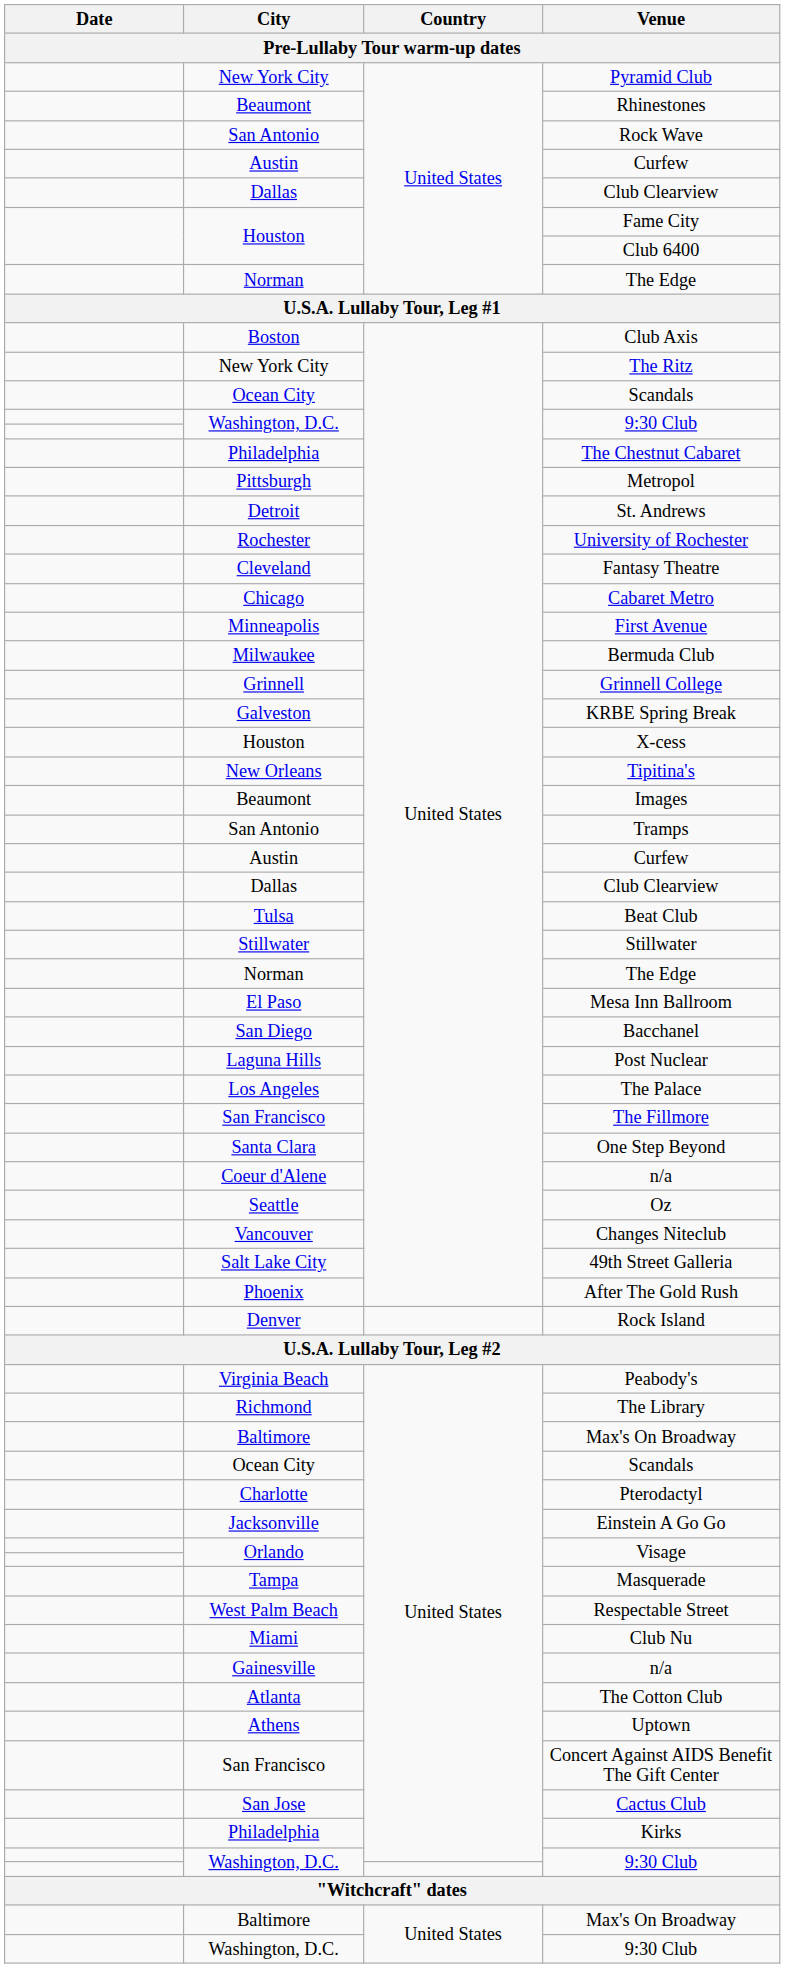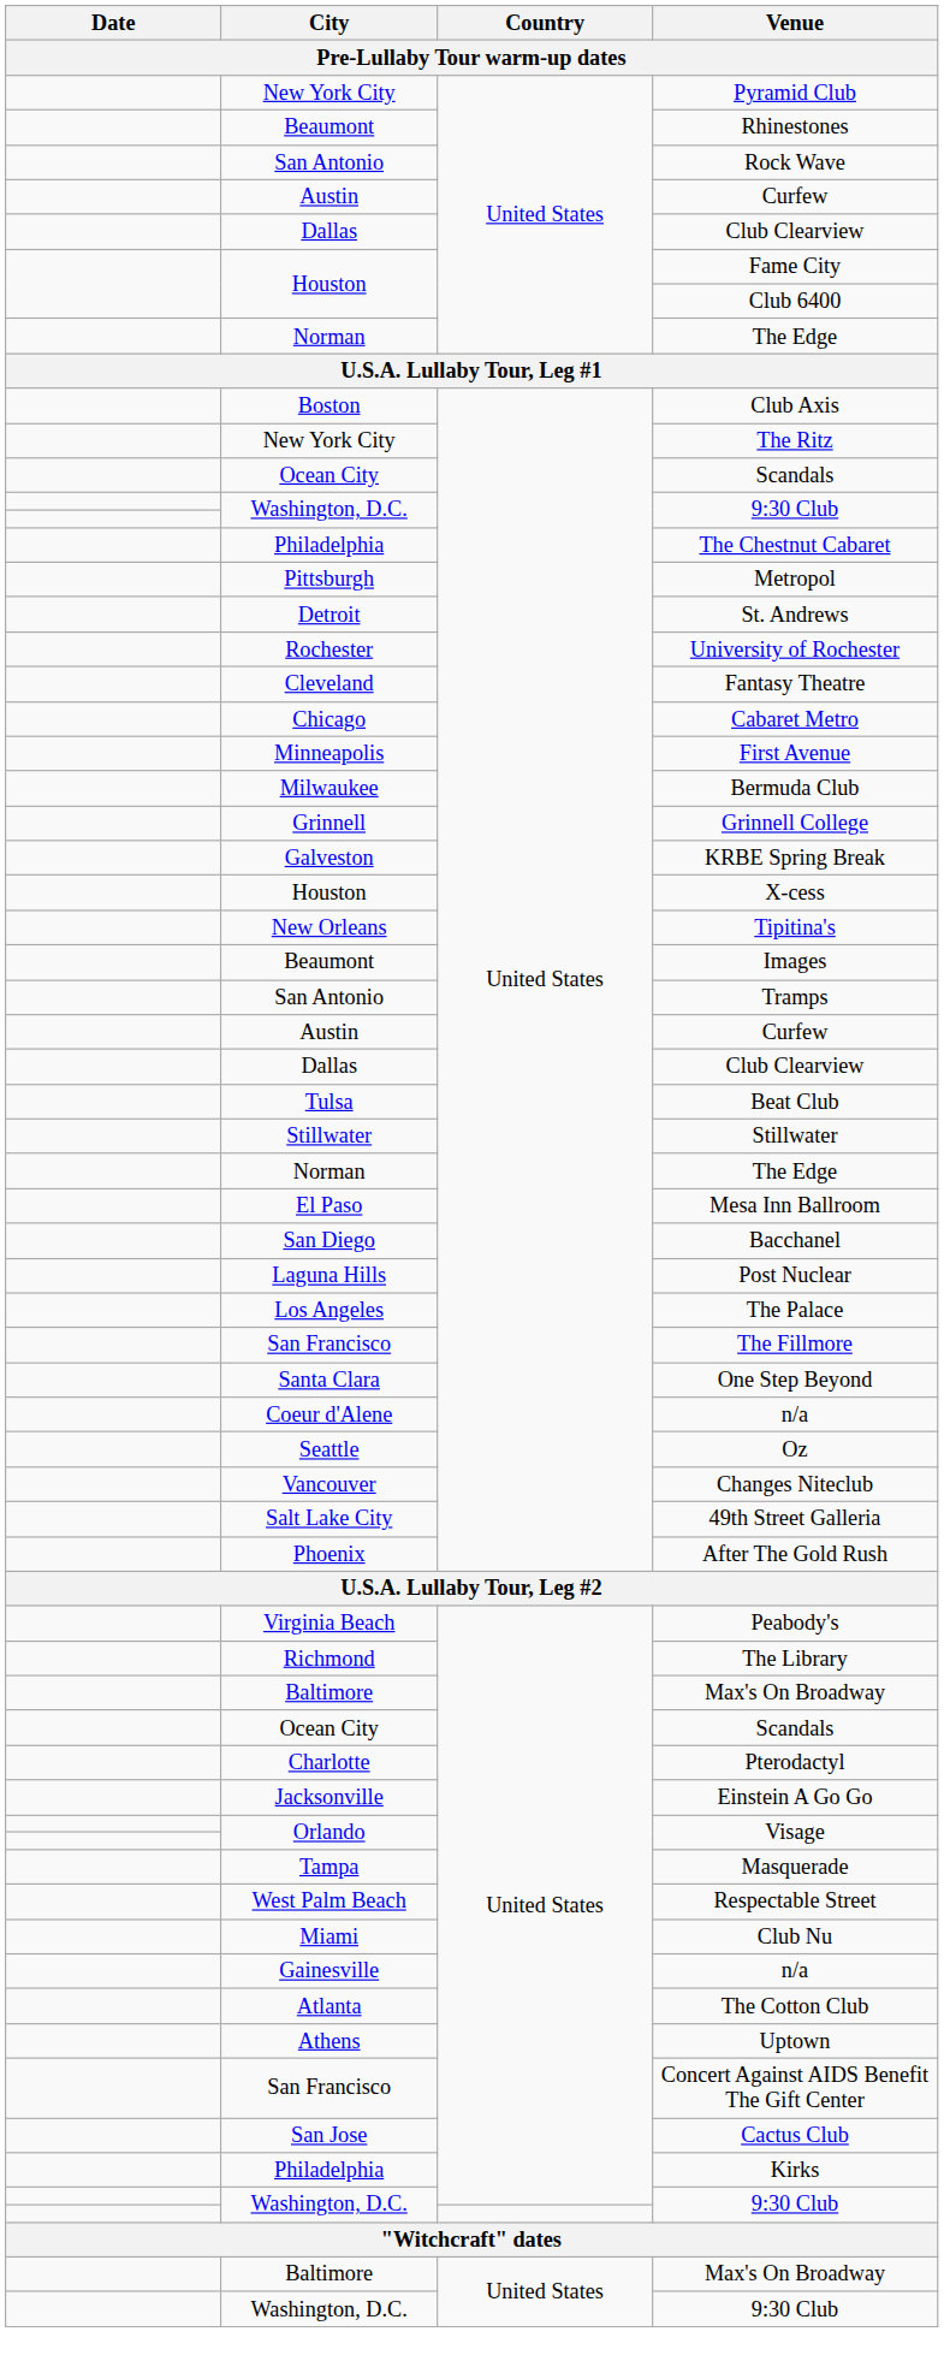 <table class="wikitable" style="text-align:center">
 <tr>
 <th style="width:150px;">Date</th>
 <th style="width:150px;">City</th>
 <th style="width:150px;">Country</th>
 <th style="width:200px;">Venue</th>
 </tr>
 <tr bgcolor="#DDDDDD">
 <th colspan="4"><strong>Pre-Lullaby Tour warm-up dates</strong></th>
 </tr>
 <tr>
 <td></td>
 <td><a href='#'>New York City</a></td>
 <td rowspan="8"><a href='#'>United States</a></td>
 <td><a href='#'>Pyramid Club</a></td>
 </tr>
 <tr>
 <td></td>
 <td><a href='#'>Beaumont</a></td>
 <td>Rhinestones</td>
 </tr>
 <tr>
 <td></td>
 <td><a href='#'>San Antonio</a></td>
 <td>Rock Wave</td>
 </tr>
 <tr>
 <td></td>
 <td><a href='#'>Austin</a></td>
 <td>Curfew</td>
 </tr>
 <tr>
 <td></td>
 <td><a href='#'>Dallas</a></td>
 <td>Club Clearview</td>
 </tr>
 <tr>
 <td rowspan="2"></td>
 <td rowspan="2"><a href='#'>Houston</a></td>
 <td>Fame City</td>
 </tr>
 <tr>
 <td>Club 6400</td>
 </tr>
 <tr>
 <td></td>
 <td><a href='#'>Norman</a></td>
 <td>The Edge</td>
 </tr>
 <tr>
 <th colspan="4"><strong>U.S.A. Lullaby Tour, Leg #1</strong></th>
 </tr>
 <tr>
 <td></td>
 <td><a href='#'>Boston</a></td>
 <td rowspan="35">United States</td>
 <td>Club Axis</td>
 </tr>
 <tr>
 <td></td>
 <td>New York City</td>
 <td><a href='#'>The Ritz</a></td>
 </tr>
 <tr>
 <td></td>
 <td><a href='#'>Ocean City</a></td>
 <td>Scandals</td>
 </tr>
 <tr>
 <td></td>
 <td rowspan="2"><a href='#'>Washington, D.C.</a></td>
 <td rowspan="2"><a href='#'>9:30 Club</a></td>
 </tr>
 <tr>
 <td></td>
 </tr>
 <tr>
 <td></td>
 <td><a href='#'>Philadelphia</a></td>
 <td><a href='#'>The Chestnut Cabaret</a></td>
 </tr>
 <tr>
 <td></td>
 <td><a href='#'>Pittsburgh</a></td>
 <td>Metropol</td>
 </tr>
 <tr>
 <td></td>
 <td><a href='#'>Detroit</a></td>
 <td>St. Andrews</td>
 </tr>
 <tr>
 <td></td>
 <td><a href='#'>Rochester</a></td>
 <td><a href='#'>University of Rochester</a></td>
 </tr>
 <tr>
 <td></td>
 <td><a href='#'>Cleveland</a></td>
 <td>Fantasy Theatre</td>
 </tr>
 <tr>
 <td></td>
 <td><a href='#'>Chicago</a></td>
 <td><a href='#'>Cabaret Metro</a></td>
 </tr>
 <tr>
 <td></td>
 <td><a href='#'>Minneapolis</a></td>
 <td><a href='#'>First Avenue</a></td>
 </tr>
 <tr>
 <td></td>
 <td><a href='#'>Milwaukee</a></td>
 <td>Bermuda Club</td>
 </tr>
 <tr>
 <td></td>
 <td><a href='#'>Grinnell</a></td>
 <td><a href='#'>Grinnell College</a></td>
 </tr>
 <tr>
 <td></td>
 <td><a href='#'>Galveston</a></td>
 <td>KRBE Spring Break</td>
 </tr>
 <tr>
 <td></td>
 <td>Houston</td>
 <td>X-cess</td>
 </tr>
 <tr>
 <td></td>
 <td><a href='#'>New Orleans</a></td>
 <td><a href='#'>Tipitina's</a></td>
 </tr>
 <tr>
 <td></td>
 <td>Beaumont</td>
 <td>Images</td>
 </tr>
 <tr>
 <td></td>
 <td>San Antonio</td>
 <td>Tramps</td>
 </tr>
 <tr>
 <td></td>
 <td>Austin</td>
 <td>Curfew</td>
 </tr>
 <tr>
 <td></td>
 <td>Dallas</td>
 <td>Club Clearview</td>
 </tr>
 <tr>
 <td></td>
 <td><a href='#'>Tulsa</a></td>
 <td>Beat Club</td>
 </tr>
 <tr>
 <td></td>
 <td><a href='#'>Stillwater</a></td>
 <td>Stillwater</td>
 </tr>
 <tr>
 <td></td>
 <td>Norman</td>
 <td>The Edge</td>
 </tr>
 <tr>
 <td></td>
 <td><a href='#'>El Paso</a></td>
 <td>Mesa Inn Ballroom</td>
 </tr>
 <tr>
 <td></td>
 <td><a href='#'>San Diego</a></td>
 <td>Bacchanel</td>
 </tr>
 <tr>
 <td></td>
 <td><a href='#'>Laguna Hills</a></td>
 <td>Post Nuclear</td>
 </tr>
 <tr>
 <td></td>
 <td><a href='#'>Los Angeles</a></td>
 <td>The Palace</td>
 </tr>
 <tr>
 <td></td>
 <td><a href='#'>San Francisco</a></td>
 <td><a href='#'>The Fillmore</a></td>
 </tr>
 <tr>
 <td></td>
 <td><a href='#'>Santa Clara</a></td>
 <td>One Step Beyond</td>
 </tr>
 <tr>
 <td></td>
 <td><a href='#'>Coeur d'Alene</a></td>
 <td>n/a</td>
 </tr>
 <tr>
 <td></td>
 <td><a href='#'>Seattle</a></td>
 <td>Oz</td>
 </tr>
 <tr>
 <td></td>
 <td><a href='#'>Vancouver</a></td>
 <td>Changes Niteclub</td>
 </tr>
 <tr>
 <td></td>
 <td><a href='#'>Salt Lake City</a></td>
 <td>49th Street Galleria</td>
 </tr>
 <tr>
 <td></td>
 <td><a href='#'>Phoenix</a></td>
 <td>After The Gold Rush</td>
 </tr>
 <tr>
-<td></td>
-<td><a href='#'>Denver</a></td>
-<td></td>
-<td>Rock Island</td>
-</tr>
-<tr>
 <th colspan="4"><strong>U.S.A. Lullaby Tour, Leg #2</strong></th>
 </tr>
 <tr>
 <td></td>
 <td><a href='#'>Virginia Beach</a></td>
 <td rowspan="18">United States</td>
 <td>Peabody's</td>
 </tr>
 <tr>
 <td></td>
 <td><a href='#'>Richmond</a></td>
 <td>The Library</td>
 </tr>
 <tr>
 <td></td>
 <td><a href='#'>Baltimore</a></td>
 <td>Max's On Broadway</td>
 </tr>
 <tr>
 <td></td>
 <td>Ocean City</td>
 <td>Scandals</td>
 </tr>
 <tr>
 <td></td>
 <td><a href='#'>Charlotte</a></td>
 <td>Pterodactyl</td>
 </tr>
 <tr>
 <td></td>
 <td><a href='#'>Jacksonville</a></td>
 <td>Einstein A Go Go</td>
 </tr>
 <tr>
 <td></td>
 <td rowspan="2"><a href='#'>Orlando</a></td>
 <td rowspan="2">Visage</td>
 </tr>
 <tr>
 <td></td>
 </tr>
 <tr>
 <td></td>
 <td><a href='#'>Tampa</a></td>
 <td>Masquerade</td>
 </tr>
 <tr>
 <td></td>
 <td><a href='#'>West Palm Beach</a></td>
 <td>Respectable Street</td>
 </tr>
 <tr>
 <td></td>
 <td><a href='#'>Miami</a></td>
 <td>Club Nu</td>
 </tr>
 <tr>
 <td></td>
 <td><a href='#'>Gainesville</a></td>
 <td>n/a</td>
 </tr>
 <tr>
 <td></td>
 <td><a href='#'>Atlanta</a></td>
 <td>The Cotton Club</td>
 </tr>
 <tr>
 <td></td>
 <td><a href='#'>Athens</a></td>
 <td>Uptown</td>
 </tr>
 <tr>
 <td></td>
 <td>San Francisco</td>
 <td>Concert Against AIDS Benefit<br>The Gift Center</td>
 </tr>
 <tr>
 <td></td>
 <td><a href='#'>San Jose</a></td>
 <td><a href='#'>Cactus Club</a></td>
 </tr>
 <tr>
 <td></td>
 <td><a href='#'>Philadelphia</a></td>
 <td>Kirks</td>
 </tr>
 <tr>
 <td></td>
 <td rowspan="2"><a href='#'>Washington, D.C.</a></td>
 <td rowspan="2"><a href='#'>9:30 Club</a></td>
 </tr>
 <tr>
 <td></td>
 </tr>
 <tr>
 <th colspan="4"><strong>"Witchcraft" dates</strong></th>
 </tr>
 <tr>
 <td></td>
 <td>Baltimore</td>
 <td rowspan="2">United States</td>
 <td>Max's On Broadway</td>
 </tr>
 <tr>
 <td></td>
 <td>Washington, D.C.</td>
 <td>9:30 Club</td>
 </tr>
 </table>
